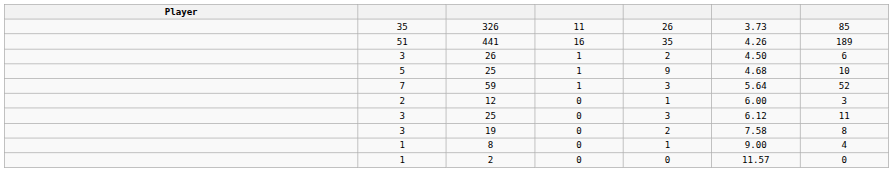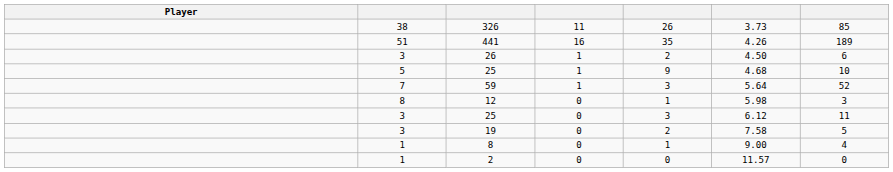 <table class="wikitable sortable" style="text-align:center;" width="100%">
 <tr>
 <th width="40%">Player</th>
 <th width="10%"></th>
 <th width="10%"></th>
 <th width="10%"></th>
 <th width="10%"></th>
 <th width="10%"></th>
 <th width="10%"></th>
 </tr>
 <tr>
 <td></td>
-<td>35</td>
+<td>38</td>
 <td>326</td>
 <td>11</td>
 <td>26</td>
 <td>3.73</td>
 <td>85</td>
 </tr>
 <tr>
 <td></td>
 <td>51</td>
 <td>441</td>
 <td>16</td>
 <td>35</td>
 <td>4.26</td>
 <td>189</td>
 </tr>
 <tr>
 <td></td>
 <td>3</td>
 <td>26</td>
 <td>1</td>
 <td>2</td>
 <td>4.50</td>
 <td>6</td>
 </tr>
 <tr>
 <td></td>
 <td>5</td>
 <td>25</td>
 <td>1</td>
 <td>9</td>
 <td>4.68</td>
 <td>10</td>
 </tr>
 <tr>
 <td></td>
 <td>7</td>
 <td>59</td>
 <td>1</td>
 <td>3</td>
 <td>5.64</td>
 <td>52</td>
 </tr>
 <tr>
 <td></td>
-<td>2</td>
+<td>8</td>
 <td>12</td>
 <td>0</td>
 <td>1</td>
-<td>6.00</td>
+<td>5.98</td>
 <td>3</td>
 </tr>
 <tr>
 <td></td>
 <td>3</td>
 <td>25</td>
 <td>0</td>
 <td>3</td>
 <td>6.12</td>
 <td>11</td>
 </tr>
 <tr>
 <td></td>
 <td>3</td>
 <td>19</td>
 <td>0</td>
 <td>2</td>
 <td>7.58</td>
-<td>8</td>
+<td>5</td>
 </tr>
 <tr>
 <td></td>
 <td>1</td>
 <td>8</td>
 <td>0</td>
 <td>1</td>
 <td>9.00</td>
 <td>4</td>
 </tr>
 <tr>
 <td></td>
 <td>1</td>
 <td>2</td>
 <td>0</td>
 <td>0</td>
 <td>11.57</td>
 <td>0</td>
 </tr>
 </table>
